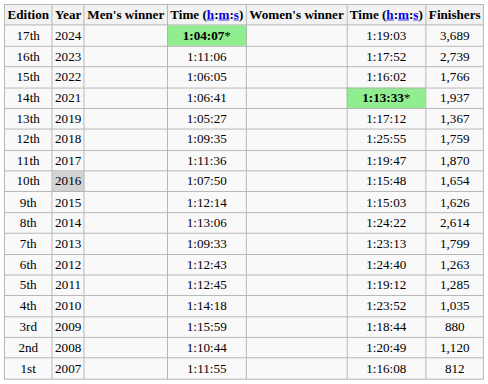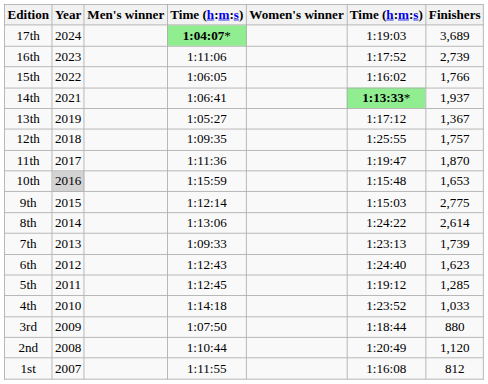 <table class="wikitable sortable" style="text-align:center">
 <tr>
 <th class=unsortable>Edition</th>
 <th>Year</th>
 <th class=unsortable>Men's winner</th>
 <th>Time (<a href='#'>h</a>:<a href='#'>m</a>:<a href='#'>s</a>)</th>
 <th class=unsortable>Women's winner</th>
 <th>Time (<a href='#'>h</a>:<a href='#'>m</a>:<a href='#'>s</a>)</th>
 <th>Finishers</th>
 </tr>
 <tr>
 <td>17th</td>
 <td>2024</td>
 <td align=left></td>
 <td bgcolor="lightgreen"><strong>1:04:07</strong>*</td>
 <td align=left></td>
 <td>1:19:03</td>
 <td>3,689</td>
 </tr>
 <tr>
 <td>16th</td>
 <td>2023</td>
 <td align=left></td>
 <td>1:11:06</td>
 <td align=left></td>
 <td>1:17:52</td>
 <td>2,739</td>
 </tr>
 <tr>
 <td>15th</td>
 <td>2022</td>
 <td align=left></td>
 <td>1:06:05</td>
 <td align=left></td>
 <td>1:16:02</td>
 <td>1,766</td>
 </tr>
 <tr>
 <td>14th</td>
 <td>2021</td>
 <td align=left></td>
 <td>1:06:41</td>
 <td align=left></td>
 <td bgcolor="lightgreen"><strong>1:13:33</strong>*</td>
 <td>1,937</td>
 </tr>
 <tr>
 <td>13th</td>
 <td>2019</td>
 <td align=left></td>
 <td>1:05:27</td>
 <td align=left></td>
 <td>1:17:12</td>
 <td>1,367</td>
 </tr>
 <tr>
 <td>12th</td>
 <td>2018</td>
 <td align=left></td>
 <td>1:09:35</td>
 <td align=left></td>
 <td>1:25:55</td>
-<td>1,759</td>
+<td>1,757</td>
 </tr>
 <tr>
 <td>11th</td>
 <td>2017</td>
 <td align=left></td>
 <td>1:11:36</td>
 <td align=left></td>
 <td>1:19:47</td>
 <td>1,870</td>
 </tr>
 <tr>
 <td>10th</td>
 <td style="background: lightgrey;">2016</td>
 <td align=left></td>
-<td>1:07:50</td>
+<td>1:15:59</td>
 <td align=left></td>
 <td>1:15:48</td>
-<td>1,654</td>
+<td>1,653</td>
 </tr>
 <tr>
 <td>9th</td>
 <td>2015</td>
 <td align=left></td>
 <td>1:12:14</td>
 <td align=left></td>
 <td>1:15:03</td>
-<td>1,626</td>
+<td>2,775</td>
 </tr>
 <tr>
 <td>8th</td>
 <td>2014</td>
 <td align=left></td>
 <td>1:13:06</td>
 <td align=left></td>
 <td>1:24:22</td>
 <td>2,614</td>
 </tr>
 <tr>
 <td>7th</td>
 <td>2013</td>
 <td align=left></td>
 <td>1:09:33</td>
 <td align=left></td>
 <td>1:23:13</td>
-<td>1,799</td>
+<td>1,739</td>
 </tr>
 <tr>
 <td>6th</td>
 <td>2012</td>
 <td align=left></td>
 <td>1:12:43</td>
 <td align=left></td>
 <td>1:24:40</td>
-<td>1,263</td>
+<td>1,623</td>
 </tr>
 <tr>
 <td>5th</td>
 <td>2011</td>
 <td align=left></td>
 <td>1:12:45</td>
 <td align=left></td>
 <td>1:19:12</td>
 <td>1,285</td>
 </tr>
 <tr>
 <td>4th</td>
 <td>2010</td>
 <td align=left></td>
 <td>1:14:18</td>
 <td align=left></td>
 <td>1:23:52</td>
-<td>1,035</td>
+<td>1,033</td>
 </tr>
 <tr>
 <td>3rd</td>
 <td>2009</td>
 <td align=left></td>
-<td>1:15:59</td>
+<td>1:07:50</td>
 <td align=left></td>
 <td>1:18:44</td>
 <td>880</td>
 </tr>
 <tr>
 <td>2nd</td>
 <td>2008</td>
 <td align=left></td>
 <td>1:10:44</td>
 <td align=left></td>
 <td>1:20:49</td>
 <td>1,120</td>
 </tr>
 <tr>
 <td>1st</td>
 <td>2007</td>
 <td align=left></td>
 <td>1:11:55</td>
 <td align=left></td>
 <td>1:16:08</td>
 <td>812</td>
 </tr>
 </table>
